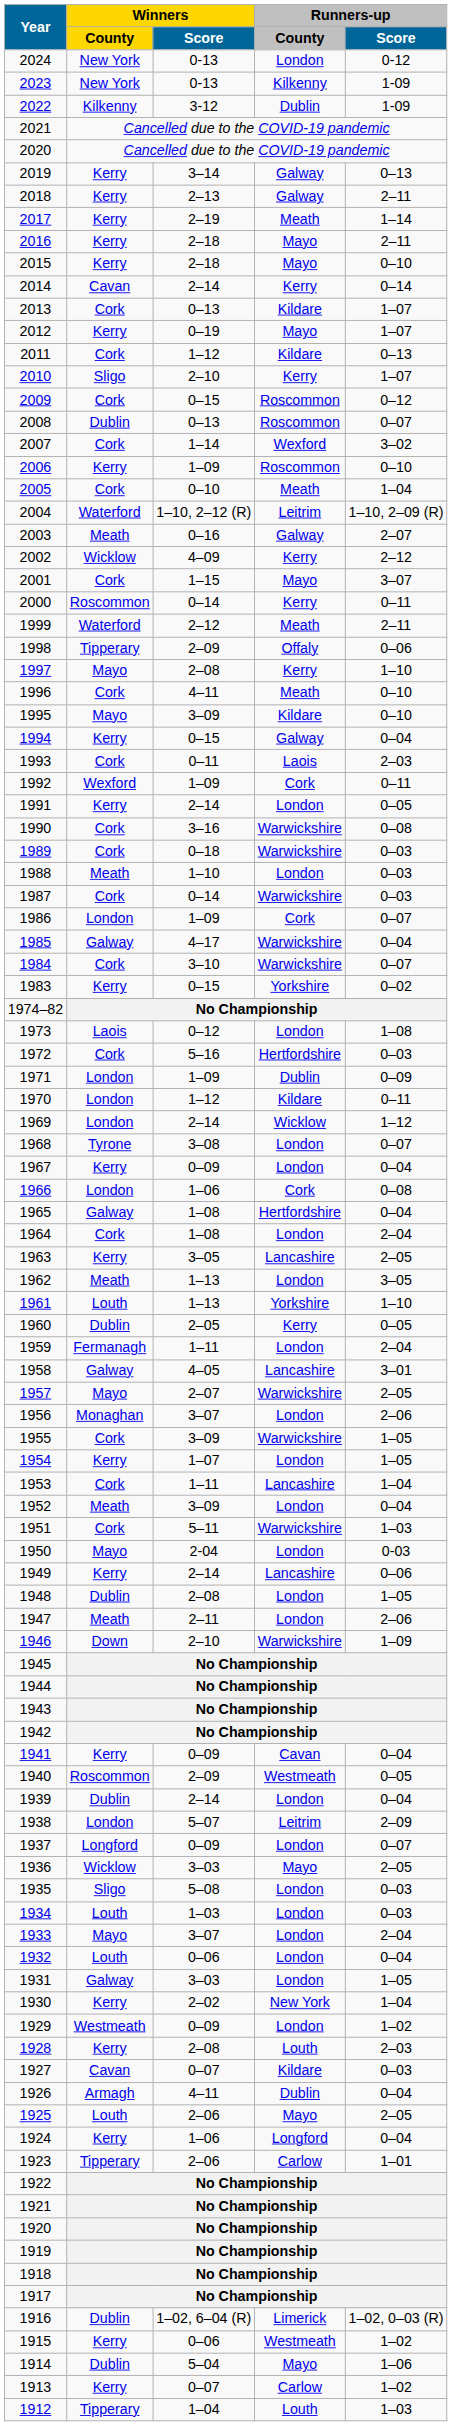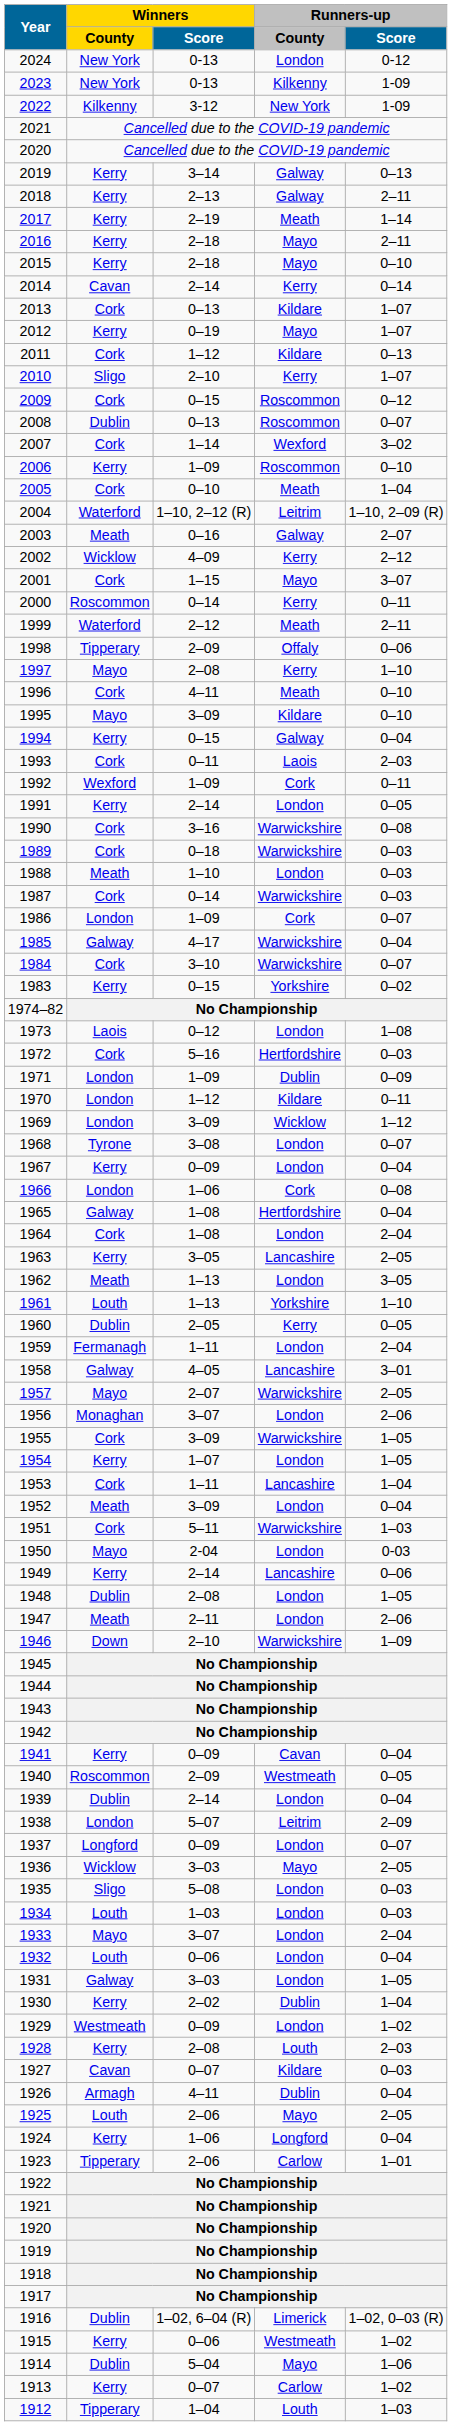 <table class="wikitable" style="text-align:center;">
 <tr>
 <th rowspan="2" style="background:#069; color:white;">Year</th>
 <th colspan="2" style="background:gold;">Winners</th>
 <th colspan="2" style="background:silver;">Runners-up</th>
 </tr>
 <tr>
 <th style="background:gold;">County</th>
 <th style="background:#069; color:white;">Score</th>
 <th style="background:silver;">County</th>
 <th style="background:#069; color:white;">Score</th>
 </tr>
 <tr>
 <td>2024</td>
 <td><a href='#'>New York</a></td>
 <td>0-13</td>
 <td><a href='#'>London</a></td>
 <td>0-12</td>
 </tr>
 <tr>
 <td><a href='#'>2023</a></td>
 <td><a href='#'>New York</a></td>
 <td>0-13</td>
 <td><a href='#'>Kilkenny</a></td>
 <td>1-09</td>
 </tr>
 <tr>
 <td><a href='#'>2022</a></td>
 <td><a href='#'>Kilkenny</a></td>
 <td>3-12</td>
-<td><a href='#'>Dublin</a></td>
+<td><a href='#'>New York</a></td>
 <td>1-09</td>
 </tr>
 <tr>
 <td>2021</td>
 <td colspan=4 align=center><em><a href='#'>Cancelled</a> due to the <a href='#'>COVID-19 pandemic</a></em></td>
 </tr>
 <tr>
 <td>2020</td>
 <td colspan=4 align=center><em><a href='#'>Cancelled</a> due to the <a href='#'>COVID-19 pandemic</a></em></td>
 </tr>
 <tr>
 <td>2019</td>
 <td><a href='#'>Kerry</a></td>
 <td>3–14</td>
 <td><a href='#'>Galway</a></td>
 <td>0–13</td>
 </tr>
 <tr>
 <td>2018</td>
 <td><a href='#'>Kerry</a></td>
 <td>2–13</td>
 <td><a href='#'>Galway</a></td>
 <td>2–11</td>
 </tr>
 <tr>
 <td><a href='#'>2017</a></td>
 <td><a href='#'>Kerry</a></td>
 <td>2–19</td>
 <td><a href='#'>Meath</a></td>
 <td>1–14</td>
 </tr>
 <tr>
 <td><a href='#'>2016</a></td>
 <td><a href='#'>Kerry</a></td>
 <td>2–18</td>
 <td><a href='#'>Mayo</a></td>
 <td>2–11</td>
 </tr>
 <tr>
 <td>2015</td>
 <td><a href='#'>Kerry</a></td>
 <td>2–18</td>
 <td><a href='#'>Mayo</a></td>
 <td>0–10</td>
 </tr>
 <tr>
 <td>2014</td>
 <td><a href='#'>Cavan</a></td>
 <td>2–14</td>
 <td><a href='#'>Kerry</a></td>
 <td>0–14</td>
 </tr>
 <tr>
 <td>2013</td>
 <td><a href='#'>Cork</a></td>
 <td>0–13</td>
 <td><a href='#'>Kildare</a></td>
 <td>1–07</td>
 </tr>
 <tr>
 <td>2012</td>
 <td><a href='#'>Kerry</a></td>
 <td>0–19</td>
 <td><a href='#'>Mayo</a></td>
 <td>1–07</td>
 </tr>
 <tr>
 <td>2011</td>
 <td><a href='#'>Cork</a></td>
 <td>1–12</td>
 <td><a href='#'>Kildare</a></td>
 <td>0–13</td>
 </tr>
 <tr>
 <td><a href='#'>2010</a></td>
 <td><a href='#'>Sligo</a></td>
 <td>2–10</td>
 <td><a href='#'>Kerry</a></td>
 <td>1–07</td>
 </tr>
 <tr>
 <td><a href='#'>2009</a></td>
 <td><a href='#'>Cork</a></td>
 <td>0–15</td>
 <td><a href='#'>Roscommon</a></td>
 <td>0–12</td>
 </tr>
 <tr>
 <td>2008</td>
 <td><a href='#'>Dublin</a></td>
 <td>0–13</td>
 <td><a href='#'>Roscommon</a></td>
 <td>0–07</td>
 </tr>
 <tr>
 <td>2007</td>
 <td><a href='#'>Cork</a></td>
 <td>1–14</td>
 <td><a href='#'>Wexford</a></td>
 <td>3–02</td>
 </tr>
 <tr>
 <td><a href='#'>2006</a></td>
 <td><a href='#'>Kerry</a></td>
 <td>1–09</td>
 <td><a href='#'>Roscommon</a></td>
 <td>0–10</td>
 </tr>
 <tr>
 <td><a href='#'>2005</a></td>
 <td><a href='#'>Cork</a></td>
 <td>0–10</td>
 <td><a href='#'>Meath</a></td>
 <td>1–04</td>
 </tr>
 <tr>
 <td>2004</td>
 <td><a href='#'>Waterford</a></td>
 <td>1–10, 2–12 (R)</td>
 <td><a href='#'>Leitrim</a></td>
 <td>1–10, 2–09 (R)</td>
 </tr>
 <tr>
 <td>2003</td>
 <td><a href='#'>Meath</a></td>
 <td>0–16</td>
 <td><a href='#'>Galway</a></td>
 <td>2–07</td>
 </tr>
 <tr>
 <td>2002</td>
 <td><a href='#'>Wicklow</a></td>
 <td>4–09</td>
 <td><a href='#'>Kerry</a></td>
 <td>2–12</td>
 </tr>
 <tr>
 <td>2001</td>
 <td><a href='#'>Cork</a></td>
 <td>1–15</td>
 <td><a href='#'>Mayo</a></td>
 <td>3–07</td>
 </tr>
 <tr>
 <td>2000</td>
 <td><a href='#'>Roscommon</a></td>
 <td>0–14</td>
 <td><a href='#'>Kerry</a></td>
 <td>0–11</td>
 </tr>
 <tr>
 <td>1999</td>
 <td><a href='#'>Waterford</a></td>
 <td>2–12</td>
 <td><a href='#'>Meath</a></td>
 <td>2–11</td>
 </tr>
 <tr>
 <td>1998</td>
 <td><a href='#'>Tipperary</a></td>
 <td>2–09</td>
 <td><a href='#'>Offaly</a></td>
 <td>0–06</td>
 </tr>
 <tr>
 <td><a href='#'>1997</a></td>
 <td><a href='#'>Mayo</a></td>
 <td>2–08</td>
 <td><a href='#'>Kerry</a></td>
 <td>1–10</td>
 </tr>
 <tr>
 <td>1996</td>
 <td><a href='#'>Cork</a></td>
 <td>4–11</td>
 <td><a href='#'>Meath</a></td>
 <td>0–10</td>
 </tr>
 <tr>
 <td>1995</td>
 <td><a href='#'>Mayo</a></td>
 <td>3–09</td>
 <td><a href='#'>Kildare</a></td>
 <td>0–10</td>
 </tr>
 <tr>
 <td><a href='#'>1994</a></td>
 <td><a href='#'>Kerry</a></td>
 <td>0–15</td>
 <td><a href='#'>Galway</a></td>
 <td>0–04</td>
 </tr>
 <tr>
 <td>1993</td>
 <td><a href='#'>Cork</a></td>
 <td>0–11</td>
 <td><a href='#'>Laois</a></td>
 <td>2–03</td>
 </tr>
 <tr>
 <td>1992</td>
 <td><a href='#'>Wexford</a></td>
 <td>1–09</td>
 <td><a href='#'>Cork</a></td>
 <td>0–11</td>
 </tr>
 <tr>
 <td>1991</td>
 <td><a href='#'>Kerry</a></td>
 <td>2–14</td>
 <td><a href='#'>London</a></td>
 <td>0–05</td>
 </tr>
 <tr>
 <td>1990</td>
 <td><a href='#'>Cork</a></td>
 <td>3–16</td>
 <td><a href='#'>Warwickshire</a></td>
 <td>0–08</td>
 </tr>
 <tr>
 <td><a href='#'>1989</a></td>
 <td><a href='#'>Cork</a></td>
 <td>0–18</td>
 <td><a href='#'>Warwickshire</a></td>
 <td>0–03</td>
 </tr>
 <tr>
 <td>1988</td>
 <td><a href='#'>Meath</a></td>
 <td>1–10</td>
 <td><a href='#'>London</a></td>
 <td>0–03</td>
 </tr>
 <tr>
 <td>1987</td>
 <td><a href='#'>Cork</a></td>
 <td>0–14</td>
 <td><a href='#'>Warwickshire</a></td>
 <td>0–03</td>
 </tr>
 <tr>
 <td>1986</td>
 <td><a href='#'>London</a></td>
 <td>1–09</td>
 <td><a href='#'>Cork</a></td>
 <td>0–07</td>
 </tr>
 <tr>
 <td><a href='#'>1985</a></td>
 <td><a href='#'>Galway</a></td>
 <td>4–17</td>
 <td><a href='#'>Warwickshire</a></td>
 <td>0–04</td>
 </tr>
 <tr>
 <td><a href='#'>1984</a></td>
 <td><a href='#'>Cork</a></td>
 <td>3–10</td>
 <td><a href='#'>Warwickshire</a></td>
 <td>0–07</td>
 </tr>
 <tr>
 <td>1983</td>
 <td><a href='#'>Kerry</a></td>
 <td>0–15</td>
 <td><a href='#'>Yorkshire</a></td>
 <td>0–02</td>
 </tr>
 <tr>
 <td>1974–82</td>
 <th colspan=4 align=center>No Championship</th>
 </tr>
 <tr>
 <td>1973</td>
 <td><a href='#'>Laois</a></td>
 <td>0–12</td>
 <td><a href='#'>London</a></td>
 <td>1–08</td>
 </tr>
 <tr>
 <td>1972</td>
 <td><a href='#'>Cork</a></td>
 <td>5–16</td>
 <td><a href='#'>Hertfordshire</a></td>
 <td>0–03</td>
 </tr>
 <tr>
 <td>1971</td>
 <td><a href='#'>London</a></td>
 <td>1–09</td>
 <td><a href='#'>Dublin</a></td>
 <td>0–09</td>
 </tr>
 <tr>
 <td>1970</td>
 <td><a href='#'>London</a></td>
 <td>1–12</td>
 <td><a href='#'>Kildare</a></td>
 <td>0–11</td>
 </tr>
 <tr>
 <td>1969</td>
 <td><a href='#'>London</a></td>
-<td>2–14</td>
+<td>3–09</td>
 <td><a href='#'>Wicklow</a></td>
 <td>1–12</td>
 </tr>
 <tr>
 <td>1968</td>
 <td><a href='#'>Tyrone</a></td>
 <td>3–08</td>
 <td><a href='#'>London</a></td>
 <td>0–07</td>
 </tr>
 <tr>
 <td>1967</td>
 <td><a href='#'>Kerry</a></td>
 <td>0–09</td>
 <td><a href='#'>London</a></td>
 <td>0–04</td>
 </tr>
 <tr>
 <td><a href='#'>1966</a></td>
 <td><a href='#'>London</a></td>
 <td>1–06</td>
 <td><a href='#'>Cork</a></td>
 <td>0–08</td>
 </tr>
 <tr>
 <td>1965</td>
 <td><a href='#'>Galway</a></td>
 <td>1–08</td>
 <td><a href='#'>Hertfordshire</a></td>
 <td>0–04</td>
 </tr>
 <tr>
 <td>1964</td>
 <td><a href='#'>Cork</a></td>
 <td>1–08</td>
 <td><a href='#'>London</a></td>
 <td>2–04</td>
 </tr>
 <tr>
 <td>1963</td>
 <td><a href='#'>Kerry</a></td>
 <td>3–05</td>
 <td><a href='#'>Lancashire</a></td>
 <td>2–05</td>
 </tr>
 <tr>
 <td>1962</td>
 <td><a href='#'>Meath</a></td>
 <td>1–13</td>
 <td><a href='#'>London</a></td>
 <td>3–05</td>
 </tr>
 <tr>
 <td><a href='#'>1961</a></td>
 <td><a href='#'>Louth</a></td>
 <td>1–13</td>
 <td><a href='#'>Yorkshire</a></td>
 <td>1–10</td>
 </tr>
 <tr>
 <td>1960</td>
 <td><a href='#'>Dublin</a></td>
 <td>2–05</td>
 <td><a href='#'>Kerry</a></td>
 <td>0–05</td>
 </tr>
 <tr>
 <td>1959</td>
 <td><a href='#'>Fermanagh</a></td>
 <td>1–11</td>
 <td><a href='#'>London</a></td>
 <td>2–04</td>
 </tr>
 <tr>
 <td>1958</td>
 <td><a href='#'>Galway</a></td>
 <td>4–05</td>
 <td><a href='#'>Lancashire</a></td>
 <td>3–01</td>
 </tr>
 <tr>
 <td><a href='#'>1957</a></td>
 <td><a href='#'>Mayo</a></td>
 <td>2–07</td>
 <td><a href='#'>Warwickshire</a></td>
 <td>2–05</td>
 </tr>
 <tr>
 <td>1956</td>
 <td><a href='#'>Monaghan</a></td>
 <td>3–07</td>
 <td><a href='#'>London</a></td>
 <td>2–06</td>
 </tr>
 <tr>
 <td>1955</td>
 <td><a href='#'>Cork</a></td>
 <td>3–09</td>
 <td><a href='#'>Warwickshire</a></td>
 <td>1–05</td>
 </tr>
 <tr>
 <td><a href='#'>1954</a></td>
 <td><a href='#'>Kerry</a></td>
 <td>1–07</td>
 <td><a href='#'>London</a></td>
 <td>1–05</td>
 </tr>
 <tr>
 <td>1953</td>
 <td><a href='#'>Cork</a></td>
 <td>1–11</td>
 <td><a href='#'>Lancashire</a></td>
 <td>1–04</td>
 </tr>
 <tr>
 <td>1952</td>
 <td><a href='#'>Meath</a></td>
 <td>3–09</td>
 <td><a href='#'>London</a></td>
 <td>0–04</td>
 </tr>
 <tr>
 <td>1951</td>
 <td><a href='#'>Cork</a></td>
 <td>5–11</td>
 <td><a href='#'>Warwickshire</a></td>
 <td>1–03</td>
 </tr>
 <tr>
 <td>1950</td>
 <td><a href='#'>Mayo</a></td>
 <td>2-04</td>
 <td><a href='#'>London</a></td>
 <td>0-03</td>
 </tr>
 <tr>
 <td>1949</td>
 <td><a href='#'>Kerry</a></td>
 <td>2–14</td>
 <td><a href='#'>Lancashire</a></td>
 <td>0–06</td>
 </tr>
 <tr>
 <td>1948</td>
 <td><a href='#'>Dublin</a></td>
 <td>2–08</td>
 <td><a href='#'>London</a></td>
 <td>1–05</td>
 </tr>
 <tr>
 <td>1947</td>
 <td><a href='#'>Meath</a></td>
 <td>2–11</td>
 <td><a href='#'>London</a></td>
 <td>2–06</td>
 </tr>
 <tr>
 <td><a href='#'>1946</a></td>
 <td><a href='#'>Down</a></td>
 <td>2–10</td>
 <td><a href='#'>Warwickshire</a></td>
 <td>1–09</td>
 </tr>
 <tr>
 <td>1945</td>
 <th colspan=4 align=center>No Championship</th>
 </tr>
 <tr>
 <td>1944</td>
 <th colspan=4 align=center>No Championship</th>
 </tr>
 <tr>
 <td>1943</td>
 <th colspan=4 align=center>No Championship</th>
 </tr>
 <tr>
 <td>1942</td>
 <th colspan=4 align=center>No Championship</th>
 </tr>
 <tr>
 <td><a href='#'>1941</a></td>
 <td><a href='#'>Kerry</a></td>
 <td>0–09</td>
 <td><a href='#'>Cavan</a></td>
 <td>0–04</td>
 </tr>
 <tr>
 <td>1940</td>
 <td><a href='#'>Roscommon</a></td>
 <td>2–09</td>
 <td><a href='#'>Westmeath</a></td>
 <td>0–05</td>
 </tr>
 <tr>
 <td>1939</td>
 <td><a href='#'>Dublin</a></td>
 <td>2–14</td>
 <td><a href='#'>London</a></td>
 <td>0–04</td>
 </tr>
 <tr>
 <td>1938</td>
 <td><a href='#'>London</a></td>
 <td>5–07</td>
 <td><a href='#'>Leitrim</a></td>
 <td>2–09</td>
 </tr>
 <tr>
 <td>1937</td>
 <td><a href='#'>Longford</a></td>
 <td>0–09</td>
 <td><a href='#'>London</a></td>
 <td>0–07</td>
 </tr>
 <tr>
 <td>1936</td>
 <td><a href='#'>Wicklow</a></td>
 <td>3–03</td>
 <td><a href='#'>Mayo</a></td>
 <td>2–05</td>
 </tr>
 <tr>
 <td>1935</td>
 <td><a href='#'>Sligo</a></td>
 <td>5–08</td>
 <td><a href='#'>London</a></td>
 <td>0–03</td>
 </tr>
 <tr>
 <td><a href='#'>1934</a></td>
 <td><a href='#'>Louth</a></td>
 <td>1–03</td>
 <td><a href='#'>London</a></td>
 <td>0–03</td>
 </tr>
 <tr>
 <td><a href='#'>1933</a></td>
 <td><a href='#'>Mayo</a></td>
 <td>3–07</td>
 <td><a href='#'>London</a></td>
 <td>2–04</td>
 </tr>
 <tr>
 <td><a href='#'>1932</a></td>
 <td><a href='#'>Louth</a></td>
 <td>0–06</td>
 <td><a href='#'>London</a></td>
 <td>0–04</td>
 </tr>
 <tr>
 <td>1931</td>
 <td><a href='#'>Galway</a></td>
 <td>3–03</td>
 <td><a href='#'>London</a></td>
 <td>1–05</td>
 </tr>
 <tr>
 <td>1930</td>
 <td><a href='#'>Kerry</a></td>
 <td>2–02</td>
-<td><a href='#'>New York</a></td>
+<td><a href='#'>Dublin</a></td>
 <td>1–04</td>
 </tr>
 <tr>
 <td>1929</td>
 <td><a href='#'>Westmeath</a></td>
 <td>0–09</td>
 <td><a href='#'>London</a></td>
 <td>1–02</td>
 </tr>
 <tr>
 <td><a href='#'>1928</a></td>
 <td><a href='#'>Kerry</a></td>
 <td>2–08</td>
 <td><a href='#'>Louth</a></td>
 <td>2–03</td>
 </tr>
 <tr>
 <td>1927</td>
 <td><a href='#'>Cavan</a></td>
 <td>0–07</td>
 <td><a href='#'>Kildare</a></td>
 <td>0–03</td>
 </tr>
 <tr>
 <td>1926</td>
 <td><a href='#'>Armagh</a></td>
 <td>4–11</td>
 <td><a href='#'>Dublin</a></td>
 <td>0–04</td>
 </tr>
 <tr>
 <td><a href='#'>1925</a></td>
 <td><a href='#'>Louth</a></td>
 <td>2–06</td>
 <td><a href='#'>Mayo</a></td>
 <td>2–05</td>
 </tr>
 <tr>
 <td>1924</td>
 <td><a href='#'>Kerry</a></td>
 <td>1–06</td>
 <td><a href='#'>Longford</a></td>
 <td>0–04</td>
 </tr>
 <tr>
 <td>1923</td>
 <td><a href='#'>Tipperary</a></td>
 <td>2–06</td>
 <td><a href='#'>Carlow</a></td>
 <td>1–01</td>
 </tr>
 <tr>
 <td>1922</td>
 <th colspan=4 align=center>No Championship</th>
 </tr>
 <tr>
 <td>1921</td>
 <th colspan=4 align=center>No Championship</th>
 </tr>
 <tr>
 <td>1920</td>
 <th colspan=4 align=center>No Championship</th>
 </tr>
 <tr>
 <td>1919</td>
 <th colspan=4 align=center>No Championship</th>
 </tr>
 <tr>
 <td>1918</td>
 <th colspan=4 align=center>No Championship</th>
 </tr>
 <tr>
 <td>1917</td>
 <th colspan=4 align=center>No Championship</th>
 </tr>
 <tr>
 <td>1916</td>
 <td><a href='#'>Dublin</a></td>
 <td>1–02, 6–04 (R)</td>
 <td><a href='#'>Limerick</a></td>
 <td>1–02, 0–03 (R)</td>
 </tr>
 <tr>
 <td>1915</td>
 <td><a href='#'>Kerry</a></td>
 <td>0–06</td>
 <td><a href='#'>Westmeath</a></td>
 <td>1–02</td>
 </tr>
 <tr>
 <td>1914</td>
 <td><a href='#'>Dublin</a></td>
 <td>5–04</td>
 <td><a href='#'>Mayo</a></td>
 <td>1–06</td>
 </tr>
 <tr>
 <td>1913</td>
 <td><a href='#'>Kerry</a></td>
 <td>0–07</td>
 <td><a href='#'>Carlow</a></td>
 <td>1–02</td>
 </tr>
 <tr>
 <td><a href='#'>1912</a></td>
 <td><a href='#'>Tipperary</a></td>
 <td>1–04</td>
 <td><a href='#'>Louth</a></td>
 <td>1–03</td>
 </tr>
 </table>
